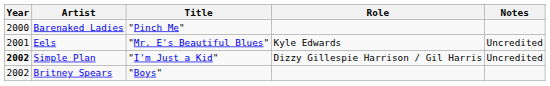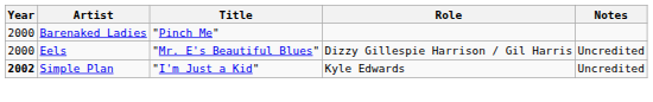 <table class="wikitable sortable">
 <tr>
 <th>Year</th>
 <th>Artist</th>
 <th>Title</th>
 <th>Role</th>
 <th>Notes</th>
 </tr>
 <tr>
 <td>2000</td>
 <td><a href='#'>Barenaked Ladies</a></td>
 <td>"<a href='#'>Pinch Me</a>"</td>
 <td></td>
 <td></td>
 </tr>
 <tr>
-<td>2001</td>
+<td>2000</td>
 <td><a href='#'>Eels</a></td>
 <td>"<a href='#'>Mr. E's Beautiful Blues</a>"</td>
-<td>Kyle Edwards</td>
+<td>Dizzy Gillespie Harrison / Gil Harris</td>
 <td>Uncredited</td>
 </tr>
 <tr>
 <td><strong>2002</strong></td>
 <td><a href='#'>Simple Plan</a></td>
 <td>"<a href='#'>I'm Just a Kid</a>"</td>
-<td>Dizzy Gillespie Harrison / Gil Harris</td>
+<td>Kyle Edwards</td>
 <td>Uncredited</td>
 </tr>
-<tr>
-<td>2002</td>
-<td><a href='#'>Britney Spears</a></td>
-<td>"<a href='#'>Boys</a>"</td>
-<td></td>
-<td></td>
-</tr>
 </table>
